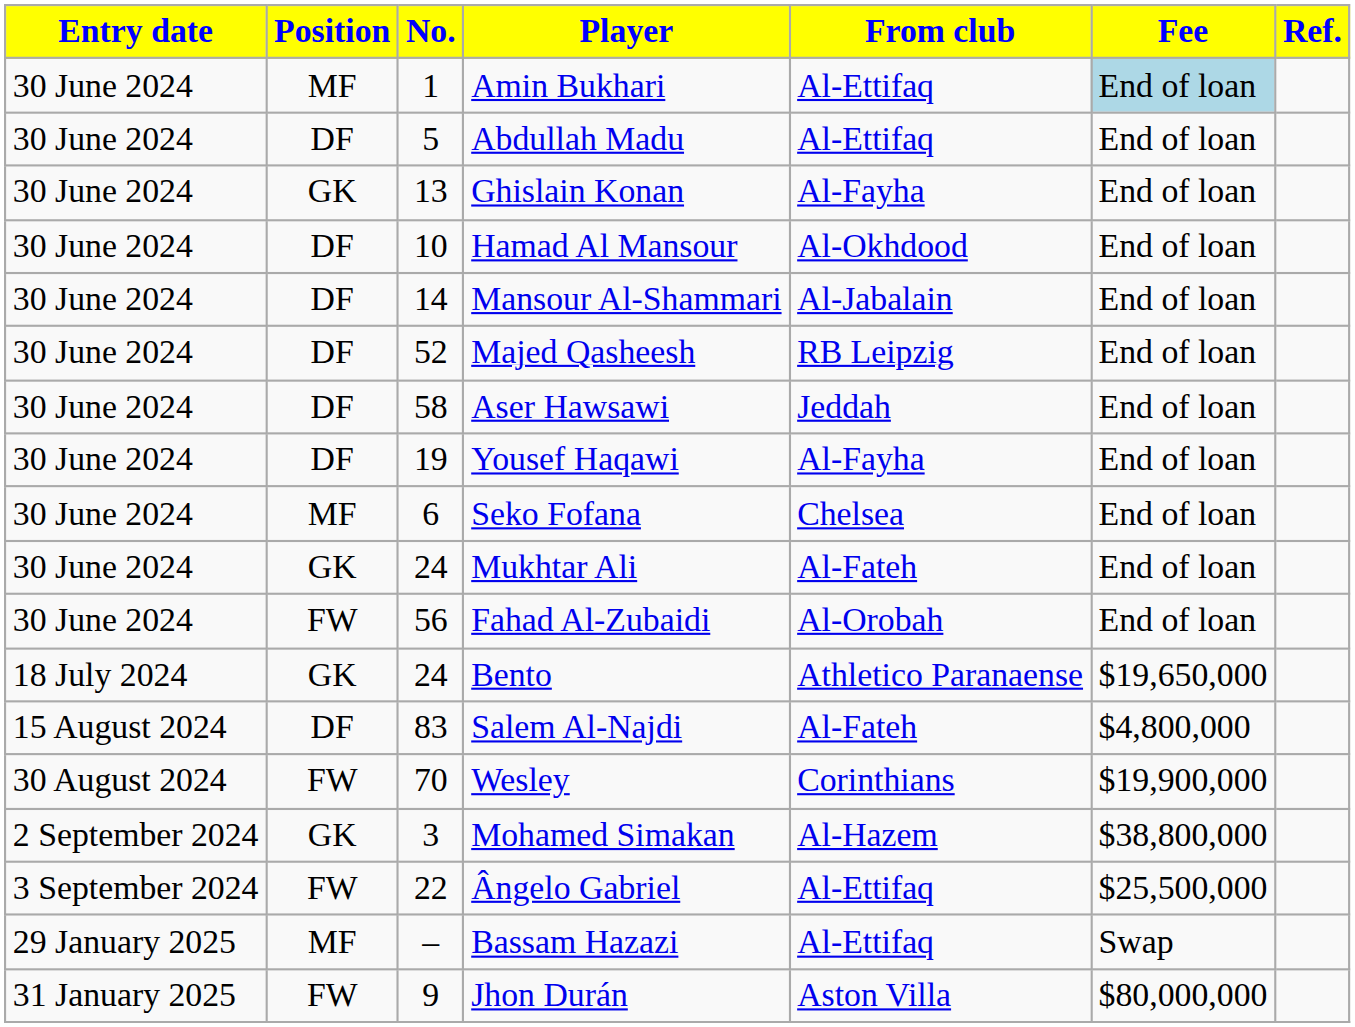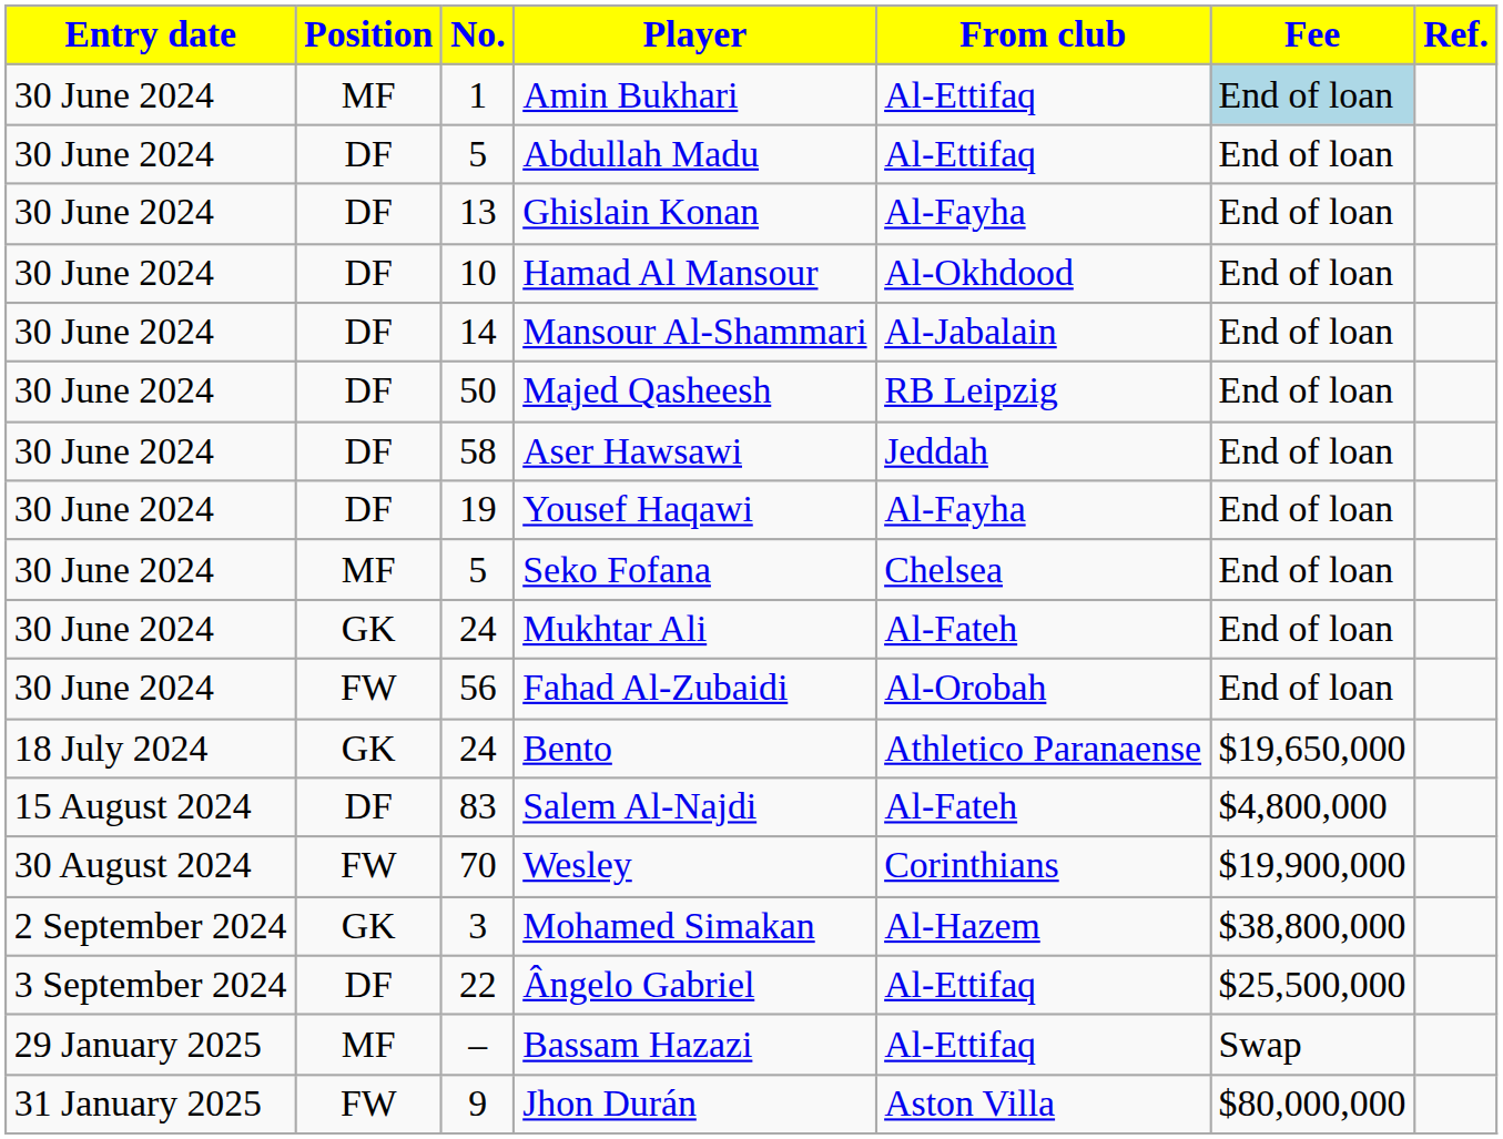 <table class="wikitable sortable">
 <tr>
 <th style="background:yellow; color:blue;"><strong>Entry date</strong></th>
 <th style="background:yellow; color:blue;"><strong>Position</strong></th>
 <th style="background:yellow; color:blue;"><strong>No.</strong></th>
 <th style="background:yellow; color:blue;"><strong>Player</strong></th>
 <th style="background:yellow; color:blue;"><strong>From club</strong></th>
 <th style="background:yellow; color:blue;"><strong>Fee</strong></th>
 <th style="background:yellow; color:blue;"><strong>Ref.</strong></th>
 </tr>
 <tr>
 <td>30 June 2024</td>
 <td style="text-align:center;">MF</td>
 <td style="text-align:center;">1</td>
 <td style="text-align:left;"> <a href='#'>Amin Bukhari</a></td>
 <td style="text-align:left;"> <a href='#'>Al-Ettifaq</a></td>
 <td style="background: lightblue;">End of loan</td>
 <td></td>
 </tr>
 <tr>
 <td>30 June 2024</td>
 <td style="text-align:center;">DF</td>
 <td style="text-align:center;">5</td>
 <td style="text-align:left;"> <a href='#'>Abdullah Madu</a></td>
 <td style="text-align:left;"> <a href='#'>Al-Ettifaq</a></td>
 <td>End of loan</td>
 <td></td>
 </tr>
 <tr>
 <td>30 June 2024</td>
-<td style="text-align:center;">GK</td>
+<td style="text-align:center;">DF</td>
 <td style="text-align:center;">13</td>
 <td style="text-align:left;"> <a href='#'>Ghislain Konan</a></td>
 <td style="text-align:left;"> <a href='#'>Al-Fayha</a></td>
 <td>End of loan</td>
 <td></td>
 </tr>
 <tr>
 <td>30 June 2024</td>
 <td style="text-align:center;">DF</td>
 <td style="text-align:center;">10</td>
 <td style="text-align:left;"> <a href='#'>Hamad Al Mansour</a></td>
 <td style="text-align:left;"> <a href='#'>Al-Okhdood</a></td>
 <td>End of loan</td>
 <td></td>
 </tr>
 <tr>
 <td>30 June 2024</td>
 <td style="text-align:center;">DF</td>
 <td style="text-align:center;">14</td>
 <td style="text-align:left;"> <a href='#'>Mansour Al-Shammari</a></td>
 <td style="text-align:left;"> <a href='#'>Al-Jabalain</a></td>
 <td>End of loan</td>
 <td></td>
 </tr>
 <tr>
 <td>30 June 2024</td>
 <td style="text-align:center;">DF</td>
-<td style="text-align:center;">52</td>
+<td style="text-align:center;">50</td>
 <td style="text-align:left;"> <a href='#'>Majed Qasheesh</a></td>
 <td style="text-align:left;"> <a href='#'>RB Leipzig</a></td>
 <td>End of loan</td>
 <td></td>
 </tr>
 <tr>
 <td>30 June 2024</td>
 <td style="text-align:center;">DF</td>
 <td style="text-align:center;">58</td>
 <td style="text-align:left;"> <a href='#'>Aser Hawsawi</a></td>
 <td style="text-align:left;"> <a href='#'>Jeddah</a></td>
 <td>End of loan</td>
 <td></td>
 </tr>
 <tr>
 <td>30 June 2024</td>
 <td style="text-align:center;">DF</td>
 <td style="text-align:center;">19</td>
 <td style="text-align:left;"> <a href='#'>Yousef Haqawi</a></td>
 <td style="text-align:left;"> <a href='#'>Al-Fayha</a></td>
 <td>End of loan</td>
 <td></td>
 </tr>
 <tr>
 <td>30 June 2024</td>
 <td style="text-align:center;">MF</td>
-<td style="text-align:center;">6</td>
+<td style="text-align:center;">5</td>
 <td style="text-align:left;"> <a href='#'>Seko Fofana</a></td>
 <td style="text-align:left;"> <a href='#'>Chelsea</a></td>
 <td>End of loan</td>
 <td></td>
 </tr>
 <tr>
 <td>30 June 2024</td>
 <td style="text-align:center;">GK</td>
 <td style="text-align:center;">24</td>
 <td style="text-align:left;"> <a href='#'>Mukhtar Ali</a></td>
 <td style="text-align:left;"> <a href='#'>Al-Fateh</a></td>
 <td>End of loan</td>
 <td></td>
 </tr>
 <tr>
 <td>30 June 2024</td>
 <td style="text-align:center;">FW</td>
 <td style="text-align:center;">56</td>
 <td style="text-align:left;"> <a href='#'>Fahad Al-Zubaidi</a></td>
 <td style="text-align:left;"> <a href='#'>Al-Orobah</a></td>
 <td>End of loan</td>
 <td></td>
 </tr>
 <tr>
 <td>18 July 2024</td>
 <td style="text-align:center;">GK</td>
 <td style="text-align:center;">24</td>
 <td style="text-align:left;"> <a href='#'>Bento</a></td>
 <td style="text-align:left;"> <a href='#'>Athletico Paranaense</a></td>
 <td>$19,650,000</td>
 <td></td>
 </tr>
 <tr>
 <td>15 August 2024</td>
 <td style="text-align:center;">DF</td>
 <td style="text-align:center;">83</td>
 <td style="text-align:left;"> <a href='#'>Salem Al-Najdi</a></td>
 <td style="text-align:left;"> <a href='#'>Al-Fateh</a></td>
 <td>$4,800,000</td>
 <td></td>
 </tr>
 <tr>
 <td>30 August 2024</td>
 <td style="text-align:center;">FW</td>
 <td style="text-align:center;">70</td>
 <td style="text-align:left;"> <a href='#'>Wesley</a></td>
 <td style="text-align:left;"> <a href='#'>Corinthians</a></td>
 <td>$19,900,000</td>
 <td></td>
 </tr>
 <tr>
 <td>2 September 2024</td>
 <td style="text-align:center;">GK</td>
 <td style="text-align:center;">3</td>
 <td style="text-align:left;"> <a href='#'>Mohamed Simakan</a></td>
 <td style="text-align:left;"> <a href='#'>Al-Hazem</a></td>
 <td>$38,800,000</td>
 <td></td>
 </tr>
 <tr>
 <td>3 September 2024</td>
-<td style="text-align:center;">FW</td>
+<td style="text-align:center;">DF</td>
 <td style="text-align:center;">22</td>
 <td style="text-align:left;"> <a href='#'>Ângelo Gabriel</a></td>
 <td style="text-align:left;"> <a href='#'>Al-Ettifaq</a></td>
 <td>$25,500,000</td>
 <td></td>
 </tr>
 <tr>
 <td>29 January 2025</td>
 <td style="text-align:center;">MF</td>
 <td style="text-align:center;">–</td>
 <td style="text-align:left;"> <a href='#'>Bassam Hazazi</a></td>
 <td style="text-align:left;"> <a href='#'>Al-Ettifaq</a></td>
 <td>Swap</td>
 <td></td>
 </tr>
 <tr>
 <td>31 January 2025</td>
 <td style="text-align:center;">FW</td>
 <td style="text-align:center;">9</td>
 <td style="text-align:left;"> <a href='#'>Jhon Durán</a></td>
 <td style="text-align:left;"> <a href='#'>Aston Villa</a></td>
 <td>$80,000,000</td>
 <td></td>
 </tr>
 <tr>
 </tr>
 </table>
